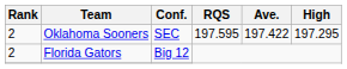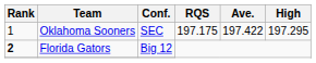 <table class="wikitable">
 <tr>
 <th>Rank</th>
 <th>Team</th>
 <th>Conf.</th>
 <th>RQS</th>
 <th>Ave.</th>
 <th>High</th>
 </tr>
 <tr>
-<td>2</td>
+<td>1</td>
 <td><a href='#'>Oklahoma Sooners</a></td>
 <td><a href='#'>SEC</a></td>
-<td>197.595</td>
+<td>197.175</td>
 <td>197.422</td>
 <td>197.295</td>
 </tr>
 <tr>
-<td>2</td>
+<td><strong>2</strong></td>
 <td><a href='#'>Florida Gators</a></td>
 <td><a href='#'>Big 12</a></td>
 </tr>
 <tr>
 </tr>
 </table>
